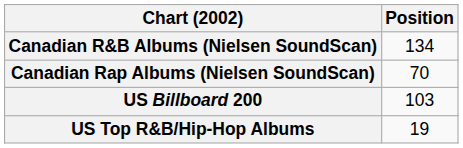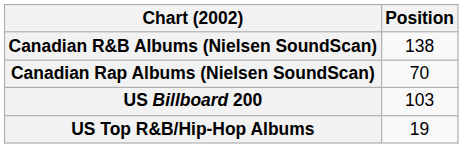 <table class="wikitable plainrowheaders sortable">
 <tr>
 <th>Chart (2002)</th>
 <th>Position</th>
 </tr>
 <tr>
 <th scope="row">Canadian R&B Albums (Nielsen SoundScan)</th>
-<td style="text-align:center;">134</td>
+<td style="text-align:center;">138</td>
 </tr>
 <tr>
 <th scope="row">Canadian Rap Albums (Nielsen SoundScan)</th>
 <td style="text-align:center;">70</td>
 </tr>
 <tr>
 <th Scope="row">US <em>Billboard</em> 200</th>
 <td style="text-align:center;">103</td>
 </tr>
 <tr>
 <th Scope="row">US Top R&B/Hip-Hop Albums</th>
 <td style="text-align:center;">19</td>
 </tr>
 </table>
